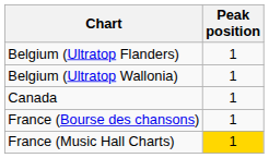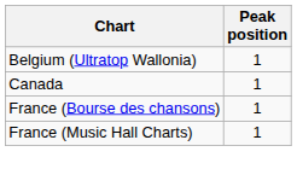 <table class="wikitable sortable">
 <tr>
 <th>Chart</th>
 <th>Peak<br>position</th>
-</tr>
-<tr>
-<td>Belgium (<a href='#'>Ultratop</a> Flanders)</td>
-<td style="text-align:center">1</td>
 </tr>
 <tr>
 <td>Belgium (<a href='#'>Ultratop</a> Wallonia)</td>
 <td style="text-align:center">1</td>
 </tr>
 <tr>
 <td>Canada</td>
 <td style="text-align:center">1</td>
 </tr>
 <tr>
 <td>France (<a href='#'>Bourse des chansons</a>)</td>
 <td style="text-align:center">1</td>
 </tr>
 <tr>
 <td>France (Music Hall Charts)</td>
-<td style="background: gold; text-align:center">1</td>
+<td style="text-align:center">1</td>
 </tr>
 </table>
